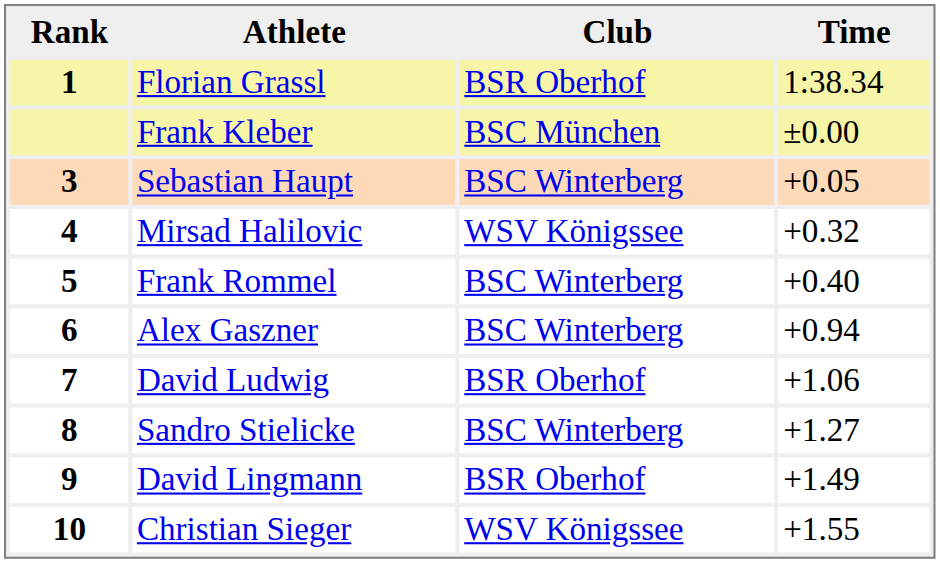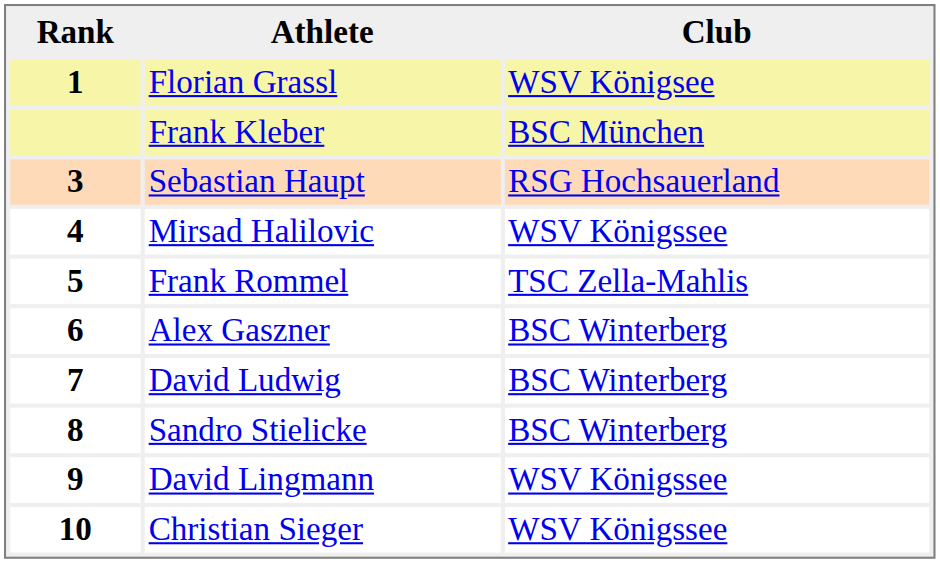 <table style="border:1px solid #808080; background-color:#EFEFEF;" cellspacing="2" cellpadding="2" width="450">
 <tr bgcolor="#EFEFEF">
 <th>Rank</th>
 <th>Athlete</th>
 <th>Club</th>
-<th>Time</th>
 </tr>
 <tr valign="top" bgcolor="#F7F6A8">
 <th>1</th>
 <td><a href='#'>Florian Grassl</a></td>
-<td><a href='#'>BSR Oberhof</a></td>
-<td>1:38.34</td>
+<td><a href='#'>WSV Königsee</a></td>
 </tr>
 <tr valign="top" bgcolor="#F7F6A8">
 <th></th>
 <td><a href='#'>Frank Kleber</a></td>
 <td><a href='#'>BSC München</a></td>
-<td>±0.00</td>
 </tr>
 <tr valign="top" bgcolor="#FFDAB9">
 <th>3</th>
 <td><a href='#'>Sebastian Haupt</a></td>
-<td><a href='#'>BSC Winterberg</a></td>
-<td>+0.05</td>
+<td><a href='#'>RSG Hochsauerland</a></td>
 </tr>
 <tr valign="top" bgcolor="#FFFFFF">
 <th>4</th>
 <td><a href='#'>Mirsad Halilovic</a></td>
 <td><a href='#'>WSV Königssee</a></td>
-<td>+0.32</td>
 </tr>
 <tr valign="top" bgcolor="#FFFFFF">
 <th>5</th>
 <td><a href='#'>Frank Rommel</a></td>
-<td><a href='#'>BSC Winterberg</a></td>
-<td>+0.40</td>
+<td><a href='#'>TSC Zella-Mahlis</a></td>
 </tr>
 <tr valign="top" bgcolor="#FFFFFF">
 <th>6</th>
 <td><a href='#'>Alex Gaszner</a></td>
 <td><a href='#'>BSC Winterberg</a></td>
-<td>+0.94</td>
 </tr>
 <tr valign="top" bgcolor="#FFFFFF">
 <th>7</th>
 <td><a href='#'>David Ludwig</a></td>
-<td><a href='#'>BSR Oberhof</a></td>
-<td>+1.06</td>
+<td><a href='#'>BSC Winterberg</a></td>
 </tr>
 <tr valign="top" bgcolor="#FFFFFF">
 <th>8</th>
 <td><a href='#'>Sandro Stielicke</a></td>
 <td><a href='#'>BSC Winterberg</a></td>
-<td>+1.27</td>
 </tr>
 <tr valign="top" bgcolor="#FFFFFF">
 <th>9</th>
 <td><a href='#'>David Lingmann</a></td>
-<td><a href='#'>BSR Oberhof</a></td>
-<td>+1.49</td>
+<td><a href='#'>WSV Königssee</a></td>
 </tr>
 <tr valign="top" bgcolor="#FFFFFF">
 <th>10</th>
 <td><a href='#'>Christian Sieger</a></td>
 <td><a href='#'>WSV Königssee</a></td>
-<td>+1.55</td>
 </tr>
 </table>
